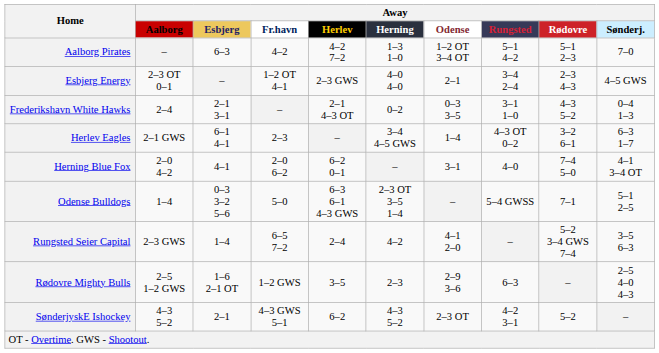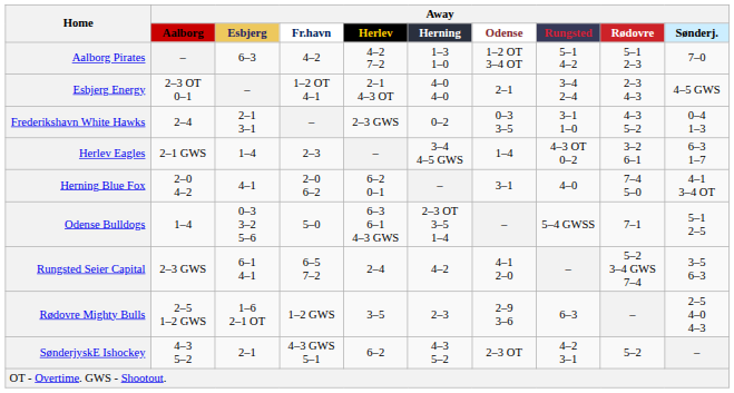 <table class="wikitable" style="margin-left:1em; text-align:center;">
 <tr>
 <th rowspan="2">Home</th>
 <th colspan="11">Away</th>
 </tr>
 <tr>
 <th style="width:80px; background:#C90000; color:black;">Aalborg</th>
 <th style="width:80px; background:#EDC85D; color:#222266;">Esbjerg</th>
 <th style="width:80px; background:white; color:#00245D;">Fr.havn</th>
 <th style="width:80px; background:black; color:#FFCF00;">Herlev</th>
 <th style="width:80px; background:#2A303E; color:white;">Herning</th>
 <th style="width:80px; background:white; color:#832831;">Odense</th>
 <th style="width:80px; background:#363958; color:#D81F35;">Rungsted</th>
 <th style="width:80px; background:#CD2228; color:white;">Rødovre</th>
 <th style="width:80px; background:#CCEEFF; color:black;">Sønderj.</th>
 </tr>
 <tr>
 <td style="text-align:right; padding-left:7px; padding-right:7px; background:#F2F2F2;"><a href='#'>Aalborg Pirates</a></td>
 <td style="background:#F2F2F2;">–</td>
 <td>6–3</td>
 <td>4–2</td>
 <td>4–2<br>7–2</td>
 <td>1–3<br>1–0</td>
 <td>1–2 OT<br>3–4 OT</td>
 <td>5–1<br>4–2</td>
 <td>5–1<br>2–3</td>
 <td>7–0</td>
 </tr>
 <tr>
 <td style="text-align:right; padding-left:7px; padding-right:7px; background:#F2F2F2;"><a href='#'>Esbjerg Energy</a></td>
 <td>2–3 OT<br>0–1</td>
 <td style="background:#F2F2F2;">–</td>
 <td>1–2 OT<br>4–1</td>
-<td>2–3 GWS</td>
+<td>2–1<br>4–3 OT</td>
 <td>4–0<br>4–0</td>
 <td>2–1</td>
 <td>3–4<br>2–4</td>
 <td>2–3<br>4–3</td>
 <td>4–5 GWS</td>
 </tr>
 <tr>
 <td style="text-align:right; padding-left:7px; padding-right:7px; background:#F2F2F2;"><a href='#'>Frederikshavn White Hawks</a></td>
 <td>2–4</td>
 <td>2–1<br>3–1</td>
 <td style="background:#F2F2F2;">–</td>
-<td>2–1<br>4–3 OT</td>
+<td>2–3 GWS</td>
 <td>0–2</td>
 <td>0–3<br>3–5</td>
 <td>3–1<br>1–0</td>
 <td>4–3<br>5–2</td>
 <td>0–4<br>1–3</td>
 </tr>
 <tr>
 <td style="text-align:right; padding-left:7px; padding-right:7px; background:#F2F2F2;"><a href='#'>Herlev Eagles</a></td>
 <td>2–1 GWS</td>
-<td>6–1<br>4–1</td>
+<td>1–4</td>
 <td>2–3</td>
 <td style="background:#F2F2F2;">–</td>
 <td>3–4<br>4–5 GWS</td>
 <td>1–4</td>
 <td>4–3 OT<br>0–2</td>
 <td>3–2<br>6–1</td>
 <td>6–3<br>1–7</td>
 </tr>
 <tr>
 <td style="text-align:right; padding-left:7px; padding-right:7px; background:#F2F2F2;"><a href='#'>Herning Blue Fox</a></td>
 <td>2–0<br>4–2</td>
 <td>4–1</td>
 <td>2–0<br>6–2</td>
 <td>6–2<br>0–1</td>
 <td style="background:#F2F2F2;">–</td>
 <td>3–1</td>
 <td>4–0</td>
 <td>7–4<br>5–0</td>
 <td>4–1<br>3–4 OT</td>
 </tr>
 <tr>
 <td style="text-align:right; padding-left:7px; padding-right:7px; background:#F2F2F2;"><a href='#'>Odense Bulldogs</a></td>
 <td>1–4</td>
 <td>0–3<br>3–2<br>5–6</td>
 <td>5–0</td>
 <td>6–3<br>6–1<br>4–3 GWS</td>
 <td>2–3 OT<br>3–5<br>1–4</td>
 <td style="background:#F2F2F2;">–</td>
 <td>5–4 GWSS</td>
 <td>7–1</td>
 <td>5–1<br>2–5</td>
 </tr>
 <tr>
 <td style="text-align:right; padding-left:7px; padding-right:7px; background:#F2F2F2;"><a href='#'>Rungsted Seier Capital</a></td>
 <td>2–3 GWS</td>
-<td>1–4</td>
+<td>6–1<br>4–1</td>
 <td>6–5<br>7–2</td>
 <td>2–4</td>
 <td>4–2</td>
 <td>4–1<br>2–0</td>
 <td style="background:#F2F2F2;">–</td>
 <td>5–2<br>3–4 GWS<br>7–4</td>
 <td>3–5<br>6–3</td>
 </tr>
 <tr>
 <td style="text-align:right; padding-left:7px; padding-right:7px; background:#F2F2F2;"><a href='#'>Rødovre Mighty Bulls</a></td>
 <td>2–5<br>1–2 GWS</td>
 <td>1–6<br>2–1 OT</td>
 <td>1–2 GWS</td>
 <td>3–5</td>
 <td>2–3</td>
 <td>2–9<br>3–6</td>
 <td>6–3</td>
 <td style="background:#F2F2F2;">–</td>
 <td>2–5<br>4–0<br>4–3</td>
 </tr>
 <tr>
 <td style="text-align:right; padding-left:7px; padding-right:7px; background:#F2F2F2;"><a href='#'>SønderjyskE Ishockey</a></td>
 <td>4–3<br>5–2</td>
 <td>2–1</td>
 <td>4–3 GWS<br>5–1</td>
 <td>6–2</td>
 <td>4–3<br>5–2</td>
 <td>2–3 OT</td>
 <td>4–2<br>3–1</td>
 <td>5–2</td>
 <td style="background:#F2F2F2;">–</td>
 </tr>
 <tr>
 <td colspan="11" style="text-align:left; padding-left:5px; background:#F2F2F2;">OT - <a href='#'>Overtime</a>. GWS - <a href='#'>Shootout</a>.</td>
 </tr>
 </table>
